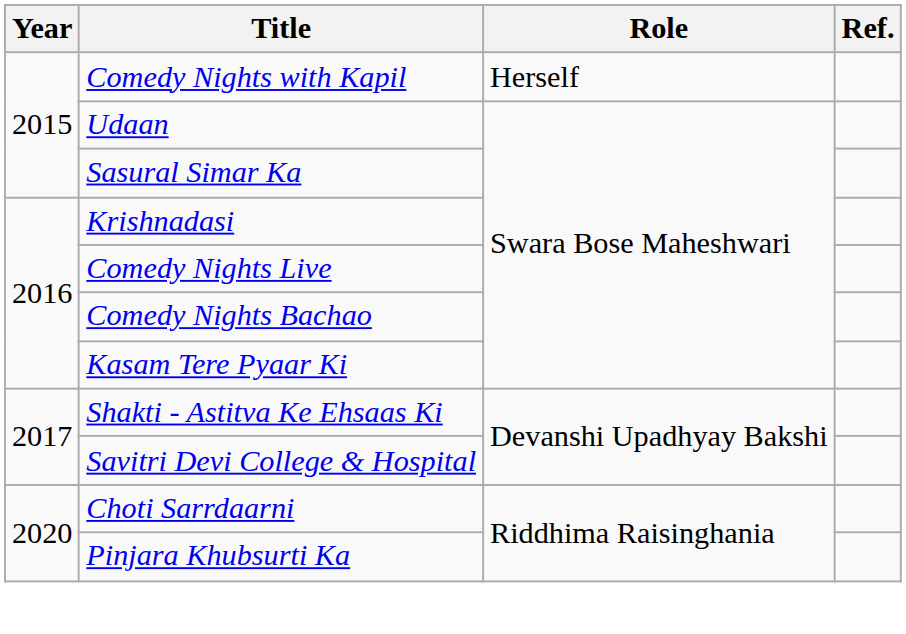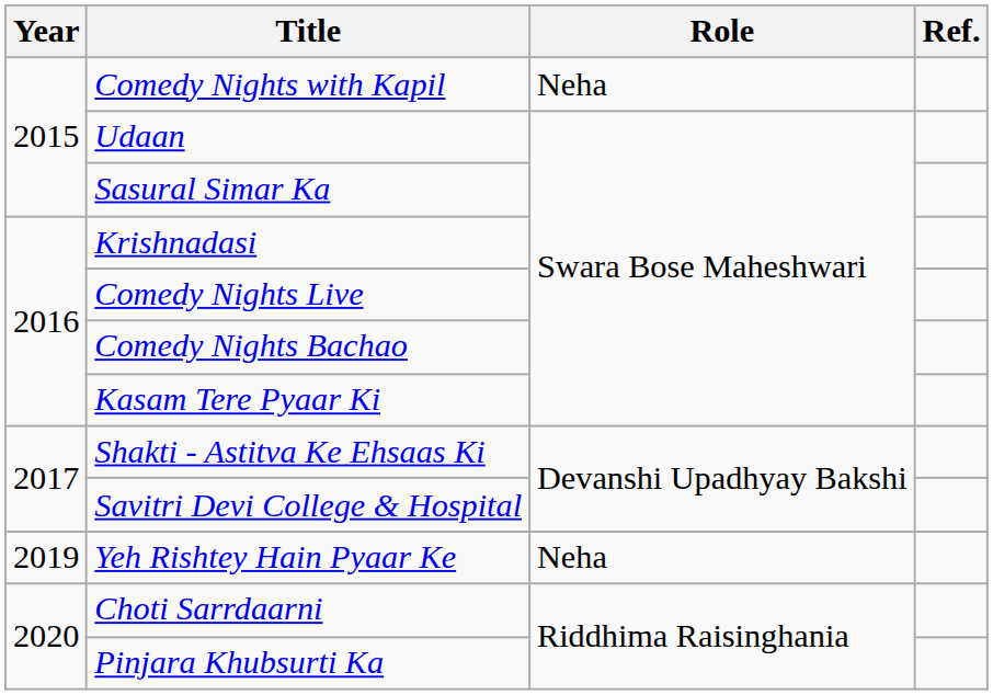 <table class="wikitable sortable">
 <tr>
 <th>Year</th>
 <th>Title</th>
 <th>Role</th>
 <th class="unsortable">Ref.</th>
 </tr>
 <tr>
 <td rowspan="3">2015</td>
 <td><em><a href='#'>Comedy Nights with Kapil</a></em></td>
-<td>Herself</td>
+<td>Neha</td>
 <td></td>
 </tr>
 <tr>
 <td><em><a href='#'>Udaan</a></em></td>
 <td rowspan="6">Swara Bose Maheshwari</td>
 <td></td>
 </tr>
 <tr>
 <td><em><a href='#'>Sasural Simar Ka</a></em></td>
 <td></td>
 </tr>
 <tr>
 <td rowspan="4">2016</td>
 <td><em><a href='#'>Krishnadasi</a></em></td>
 <td></td>
 </tr>
 <tr>
 <td><em><a href='#'>Comedy Nights Live</a></em></td>
 <td></td>
 </tr>
 <tr>
 <td><em><a href='#'>Comedy Nights Bachao</a></em></td>
 <td></td>
 </tr>
 <tr>
 <td><em><a href='#'>Kasam Tere Pyaar Ki</a></em></td>
 <td></td>
 </tr>
 <tr>
 <td rowspan="2">2017</td>
 <td><em><a href='#'>Shakti - Astitva Ke Ehsaas Ki</a></em></td>
 <td rowspan="2">Devanshi Upadhyay Bakshi</td>
 <td></td>
 </tr>
 <tr>
 <td><em><a href='#'>Savitri Devi College & Hospital</a></em></td>
 <td></td>
 </tr>
 <tr>
+<td>2019</td>
+<td><em><a href='#'>Yeh Rishtey Hain Pyaar Ke</a></em></td>
+<td>Neha</td>
+<td></td>
+</tr>
+<tr>
 <td rowspan="2">2020</td>
 <td><em><a href='#'>Choti Sarrdaarni</a></em></td>
 <td rowspan="2">Riddhima Raisinghania</td>
 <td></td>
 </tr>
 <tr>
 <td><em><a href='#'>Pinjara Khubsurti Ka</a></em></td>
 <td></td>
 </tr>
 </table>
